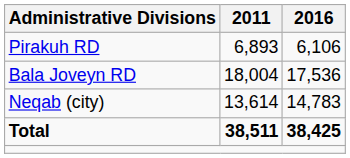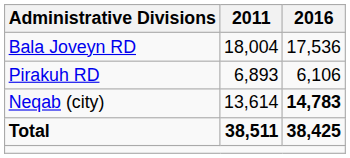 <table class="wikitable">
 <tr>
 <th>Administrative Divisions</th>
 <th>2011</th>
 <th>2016</th>
 </tr>
 <tr>
+<td><a href='#'>Bala Joveyn RD</a></td>
+<td style="text-align: right;">18,004</td>
+<td style="text-align: right;">17,536</td>
+</tr>
+<tr>
 <td><a href='#'>Pirakuh RD</a></td>
 <td style="text-align: right;">6,893</td>
 <td style="text-align: right;">6,106</td>
 </tr>
 <tr>
-<td><a href='#'>Bala Joveyn RD</a></td>
-<td style="text-align: right;">18,004</td>
-<td style="text-align: right;">17,536</td>
-</tr>
-<tr>
 <td><a href='#'>Neqab</a> (city)</td>
 <td style="text-align: right;">13,614</td>
-<td style="text-align: right;">14,783</td>
+<td style="text-align: right;"><strong>14,783</strong></td>
 </tr>
 <tr>
 <td><strong>Total</strong></td>
 <td style="text-align: right;"><strong>38,511</strong></td>
 <td style="text-align: right;"><strong>38,425</strong></td>
 </tr>
 <tr>
 <td colspan=3></td>
 </tr>
 </table>
